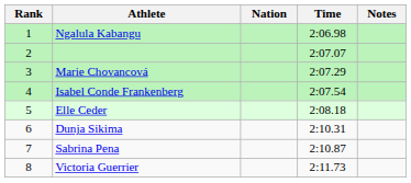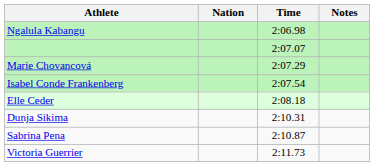 <table class="wikitable sortable" style="text-align:center;width: 60%;">
 <tr>
-<th scope="col">Rank</th>
 <th scope="col">Athlete</th>
 <th scope="col">Nation</th>
 <th scope="col">Time</th>
 <th scope="col">Notes</th>
 </tr>
 <tr bgcolor=bbf3bb>
-<td>1</td>
 <td align=left><a href='#'>Ngalula Kabangu</a></td>
 <td align=left></td>
 <td>2:06.98</td>
 <td></td>
 </tr>
 <tr bgcolor=bbf3bb>
-<td>2</td>
 <td align=left></td>
 <td align=left></td>
 <td>2:07.07</td>
 <td></td>
 </tr>
 <tr bgcolor=bbf3bb>
-<td>3</td>
 <td align=left><a href='#'>Marie Chovancová</a></td>
 <td align=left></td>
 <td>2:07.29</td>
 <td></td>
 </tr>
 <tr bgcolor=bbf3bb>
-<td>4</td>
 <td align=left><a href='#'>Isabel Conde Frankenberg</a></td>
 <td align=left></td>
 <td>2:07.54</td>
 <td></td>
 </tr>
 <tr bgcolor=ddffdd>
-<td>5</td>
 <td align=left><a href='#'>Elle Ceder</a></td>
 <td align=left></td>
 <td>2:08.18</td>
 <td></td>
 </tr>
 <tr>
-<td>6</td>
 <td align=left><a href='#'>Dunja Sikima</a></td>
 <td align=left></td>
 <td>2:10.31</td>
 <td></td>
 </tr>
 <tr>
-<td>7</td>
 <td align=left><a href='#'>Sabrina Pena</a></td>
 <td align=left></td>
 <td>2:10.87</td>
 <td></td>
 </tr>
 <tr>
-<td>8</td>
 <td align=left><a href='#'>Victoria Guerrier</a></td>
 <td align=left></td>
 <td>2:11.73</td>
 <td></td>
 </tr>
 </table>
